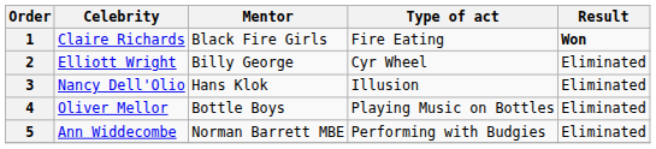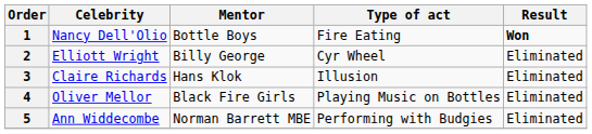 <table class="wikitable">
 <tr>
 <th>Order</th>
 <th>Celebrity</th>
 <th>Mentor</th>
 <th>Type of act</th>
 <th>Result</th>
 </tr>
 <tr>
 <th>1</th>
-<td><a href='#'>Claire Richards</a></td>
-<td>Black Fire Girls</td>
+<td><a href='#'>Nancy Dell'Olio</a></td>
+<td>Bottle Boys</td>
 <td>Fire Eating</td>
 <td><strong>Won</strong></td>
 </tr>
 <tr>
 <th>2</th>
 <td><a href='#'>Elliott Wright</a></td>
 <td>Billy George</td>
 <td>Cyr Wheel</td>
 <td>Eliminated</td>
 </tr>
 <tr>
 <th>3</th>
-<td><a href='#'>Nancy Dell'Olio</a></td>
+<td><a href='#'>Claire Richards</a></td>
 <td>Hans Klok</td>
 <td>Illusion</td>
 <td>Eliminated</td>
 </tr>
 <tr>
 <th>4</th>
 <td><a href='#'>Oliver Mellor</a></td>
-<td>Bottle Boys</td>
+<td>Black Fire Girls</td>
 <td>Playing Music on Bottles</td>
 <td>Eliminated</td>
 </tr>
 <tr>
 <th>5</th>
 <td><a href='#'>Ann Widdecombe</a></td>
 <td>Norman Barrett MBE</td>
 <td>Performing with Budgies</td>
 <td>Eliminated</td>
 </tr>
 <tr>
 </tr>
 </table>
